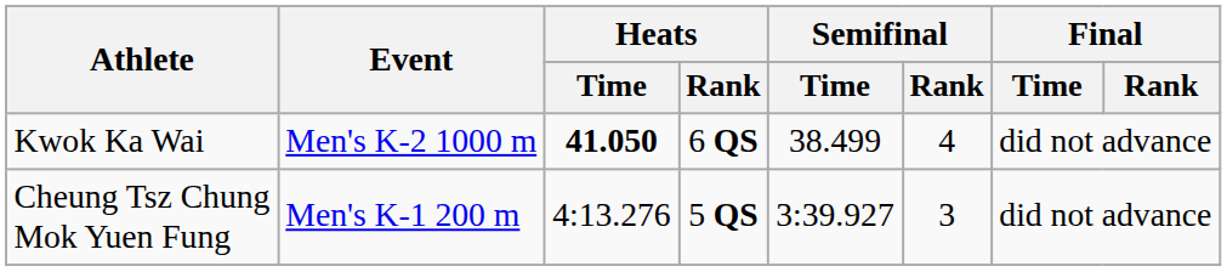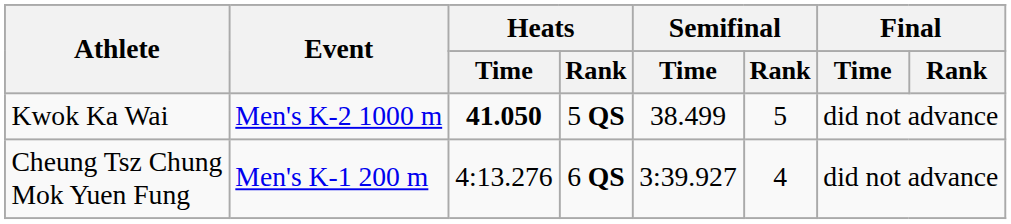 <table class=wikitable style=font-size:90%;text-align:center>
 <tr>
 <th rowspan=2>Athlete</th>
 <th rowspan=2>Event</th>
 <th colspan=2>Heats</th>
 <th colspan=2>Semifinal</th>
 <th colspan=2>Final</th>
 </tr>
 <tr style="font-size:95%">
 <th>Time</th>
 <th>Rank</th>
 <th>Time</th>
 <th>Rank</th>
 <th>Time</th>
 <th>Rank</th>
 </tr>
 <tr>
 <td align=left>Kwok Ka Wai</td>
 <td align=left><a href='#'>Men's K-2 1000 m</a></td>
 <td><strong>41.050</strong></td>
-<td>6 <strong>QS</strong></td>
+<td>5 <strong>QS</strong></td>
 <td>38.499</td>
-<td>4</td>
+<td>5</td>
 <td colspan=2>did not advance</td>
 </tr>
 <tr>
 <td align=left>Cheung Tsz Chung<br>Mok Yuen Fung</td>
 <td align=left><a href='#'>Men's K-1 200 m</a></td>
 <td>4:13.276</td>
-<td>5 <strong>QS</strong></td>
+<td>6 <strong>QS</strong></td>
 <td>3:39.927</td>
-<td>3</td>
+<td>4</td>
 <td colspan=2>did not advance</td>
 </tr>
 </table>
